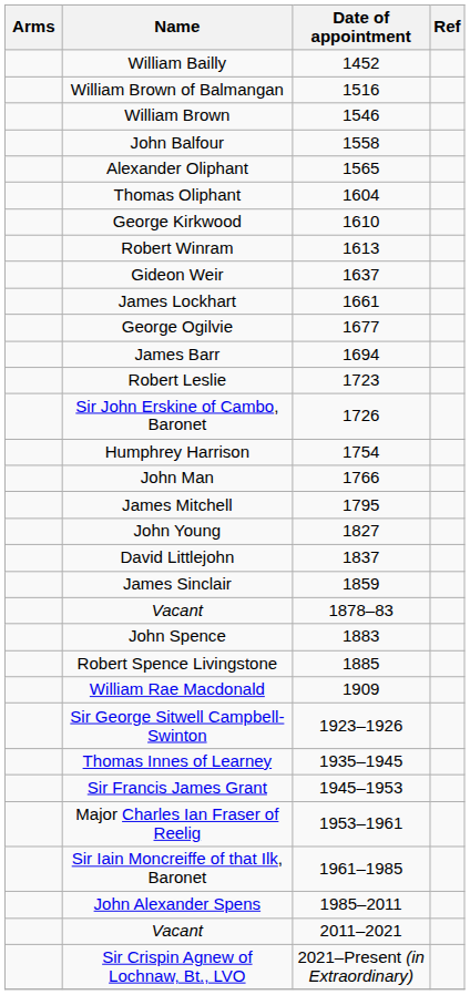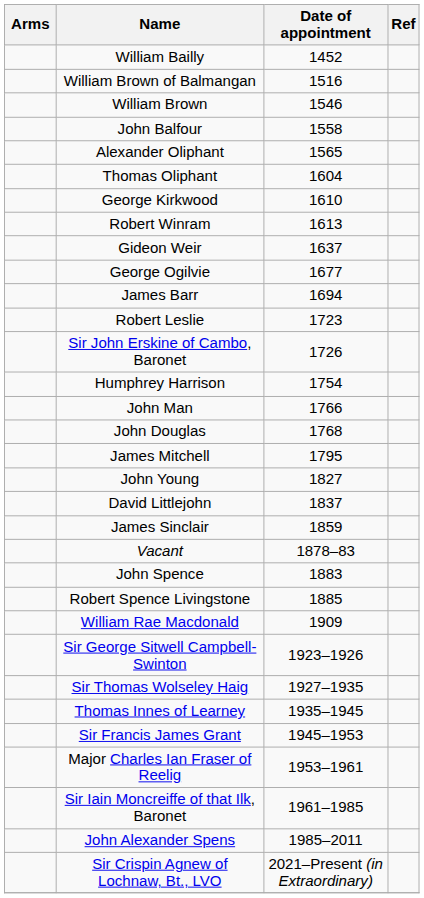 <table class="wikitable" style="text-align:center; width:50%">
 <tr>
 <th>Arms</th>
 <th style="width:50%">Name</th>
 <th style="width:30%">Date of appointment</th>
 <th style="width:5%">Ref</th>
 </tr>
 <tr>
 <td></td>
 <td>William Bailly</td>
 <td>1452</td>
 <td></td>
 </tr>
 <tr>
 <td></td>
 <td>William Brown of Balmangan</td>
 <td>1516</td>
 <td></td>
 </tr>
 <tr>
 <td></td>
 <td>William Brown</td>
 <td>1546</td>
 <td></td>
 </tr>
 <tr>
 <td></td>
 <td>John Balfour</td>
 <td>1558</td>
 <td></td>
 </tr>
 <tr>
 <td></td>
 <td>Alexander Oliphant</td>
 <td>1565</td>
 <td></td>
 </tr>
 <tr>
 <td></td>
 <td>Thomas Oliphant</td>
 <td>1604</td>
 <td></td>
 </tr>
 <tr>
 <td></td>
 <td>George Kirkwood</td>
 <td>1610</td>
 <td></td>
 </tr>
 <tr>
 <td></td>
 <td>Robert Winram</td>
 <td>1613</td>
 <td></td>
 </tr>
 <tr>
 <td></td>
 <td>Gideon Weir</td>
 <td>1637</td>
 <td></td>
 </tr>
 <tr>
 <td></td>
-<td>James Lockhart</td>
-<td>1661</td>
-<td></td>
-</tr>
-<tr>
-<td></td>
 <td>George Ogilvie</td>
 <td>1677</td>
 <td></td>
 </tr>
 <tr>
 <td></td>
 <td>James Barr</td>
 <td>1694</td>
 <td></td>
 </tr>
 <tr>
 <td></td>
 <td>Robert Leslie</td>
 <td>1723</td>
 <td></td>
 </tr>
 <tr>
 <td></td>
 <td><a href='#'>Sir John Erskine of Cambo</a>, Baronet</td>
 <td>1726</td>
 <td></td>
 </tr>
 <tr>
 <td></td>
 <td>Humphrey Harrison</td>
 <td>1754</td>
 <td></td>
 </tr>
 <tr>
 <td></td>
 <td>John Man</td>
 <td>1766</td>
+<td></td>
+</tr>
+<tr>
+<td></td>
+<td>John Douglas</td>
+<td>1768</td>
 <td></td>
 </tr>
 <tr>
 <td></td>
 <td>James Mitchell</td>
 <td>1795</td>
 <td></td>
 </tr>
 <tr>
 <td></td>
 <td>John Young</td>
 <td>1827</td>
 <td></td>
 </tr>
 <tr>
 <td></td>
 <td>David Littlejohn</td>
 <td>1837</td>
 <td></td>
 </tr>
 <tr>
 <td></td>
 <td>James Sinclair</td>
 <td>1859</td>
 <td></td>
 </tr>
 <tr>
 <td></td>
 <td><em>Vacant</em></td>
 <td>1878–83</td>
 <td></td>
 </tr>
 <tr>
 <td></td>
 <td>John Spence</td>
 <td>1883</td>
 <td></td>
 </tr>
 <tr>
 <td></td>
 <td>Robert Spence Livingstone</td>
 <td>1885</td>
 <td></td>
 </tr>
 <tr>
 <td></td>
 <td><a href='#'>William Rae Macdonald</a></td>
 <td>1909</td>
 <td></td>
 </tr>
 <tr>
 <td></td>
 <td><a href='#'>Sir George Sitwell Campbell-Swinton</a></td>
 <td>1923–1926</td>
 <td></td>
 </tr>
 <tr>
 <td></td>
+<td><a href='#'>Sir Thomas Wolseley Haig</a></td>
+<td>1927–1935</td>
+<td></td>
+</tr>
+<tr>
+<td></td>
 <td><a href='#'>Thomas Innes of Learney</a></td>
 <td>1935–1945</td>
 <td></td>
 </tr>
 <tr>
 <td></td>
 <td><a href='#'>Sir Francis James Grant</a></td>
 <td>1945–1953</td>
 <td></td>
 </tr>
 <tr>
 <td></td>
 <td>Major <a href='#'>Charles Ian Fraser of Reelig</a></td>
 <td>1953–1961</td>
 <td></td>
 </tr>
 <tr>
 <td></td>
 <td><a href='#'>Sir Iain Moncreiffe of that Ilk</a>, Baronet</td>
 <td>1961–1985</td>
 <td></td>
 </tr>
 <tr>
 <td></td>
 <td><a href='#'>John Alexander Spens</a></td>
 <td>1985–2011</td>
 <td></td>
 </tr>
 <tr>
 <td></td>
-<td><em>Vacant</em></td>
-<td>2011–2021</td>
-<td></td>
-</tr>
-<tr>
-<td></td>
 <td><a href='#'>Sir Crispin Agnew of Lochnaw, Bt., LVO</a></td>
 <td>2021–Present <em>(in Extraordinary)</em></td>
 <td></td>
 </tr>
 <tr>
 </tr>
 </table>
